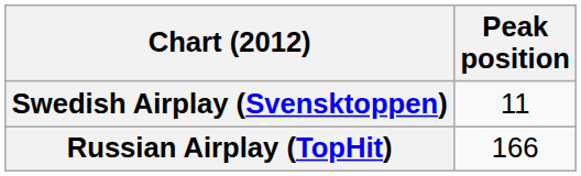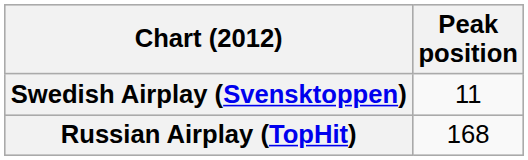 <table class="wikitable sortable plainrowheaders" style="text-align:center;">
 <tr>
 <th scope="col">Chart (2012)</th>
 <th scope="col">Peak<br>position</th>
 </tr>
 <tr>
 <th scope="row">Swedish Airplay (<a href='#'>Svensktoppen</a>)</th>
 <td>11</td>
 </tr>
 <tr>
 <th scope="row">Russian Airplay (<a href='#'>TopHit</a>)</th>
-<td>166</td>
+<td>168</td>
 </tr>
 </table>
